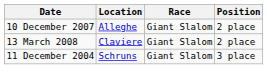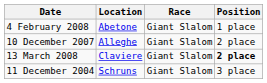 <table Class="wikitable">
 <tr>
 <th>Date</th>
 <th>Location</th>
 <th>Race</th>
 <th>Position</th>
+</tr>
+<tr>
+<td>4 February 2008</td>
+<td> <a href='#'>Abetone</a></td>
+<td>Giant Slalom</td>
+<td>1 place</td>
 </tr>
 <tr>
 <td>10 December 2007</td>
 <td> <a href='#'>Alleghe</a></td>
 <td>Giant Slalom</td>
 <td>2 place</td>
 </tr>
 <tr>
 <td>13 March 2008</td>
 <td> <a href='#'>Claviere</a></td>
 <td>Giant Slalom</td>
-<td>2 place</td>
+<td><strong>2 place</strong></td>
 </tr>
 <tr>
 <td>11 December 2004</td>
 <td> <a href='#'>Schruns</a></td>
 <td>Giant Slalom</td>
 <td>3 place</td>
 </tr>
 </table>
